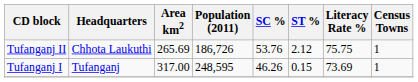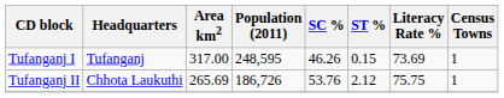 <table class="wikitable sortable">
 <tr>
 <th>CD block</th>
 <th>Headquarters</th>
 <th>Area<br>km<sup>2</sup></th>
 <th>Population<br>(2011)</th>
 <th><a href='#'>SC</a> %</th>
 <th><a href='#'>ST</a> %</th>
 <th>Literacy<br> Rate %</th>
 <th>Census<br>Towns</th>
 </tr>
 <tr>
+<td><a href='#'>Tufanganj I</a></td>
+<td><a href='#'>Tufanganj</a></td>
+<td>317.00</td>
+<td>248,595</td>
+<td>46.26</td>
+<td>0.15</td>
+<td>73.69</td>
+<td>1</td>
+</tr>
+<tr>
 <td><a href='#'>Tufanganj II</a></td>
 <td><a href='#'>Chhota Laukuthi</a></td>
 <td>265.69</td>
 <td>186,726</td>
 <td>53.76</td>
 <td>2.12</td>
 <td>75.75</td>
 <td>1</td>
 </tr>
 <tr>
-<td><a href='#'>Tufanganj I</a></td>
-<td><a href='#'>Tufanganj</a></td>
-<td>317.00</td>
-<td>248,595</td>
-<td>46.26</td>
-<td>0.15</td>
-<td>73.69</td>
-<td>1</td>
-</tr>
-<tr>
 </tr>
 </table>
